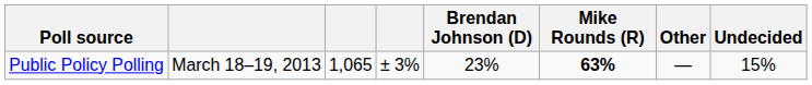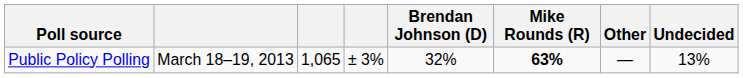 <table class="wikitable" style="text-align:center">
 <tr valign= bottom>
 <th>Poll source</th>
 <th></th>
 <th></th>
 <th></th>
 <th style="width:100px;">Brendan<br>Johnson (D)</th>
 <th style="width:100px;">Mike<br>Rounds (R)</th>
 <th>Other</th>
 <th>Undecided</th>
 </tr>
 <tr>
 <td align=left><a href='#'>Public Policy Polling</a></td>
 <td>March 18–19, 2013</td>
 <td>1,065</td>
 <td>± 3%</td>
-<td>23%</td>
+<td>32%</td>
 <td><strong>63%</strong></td>
 <td>—</td>
-<td>15%</td>
+<td>13%</td>
 </tr>
 </table>
